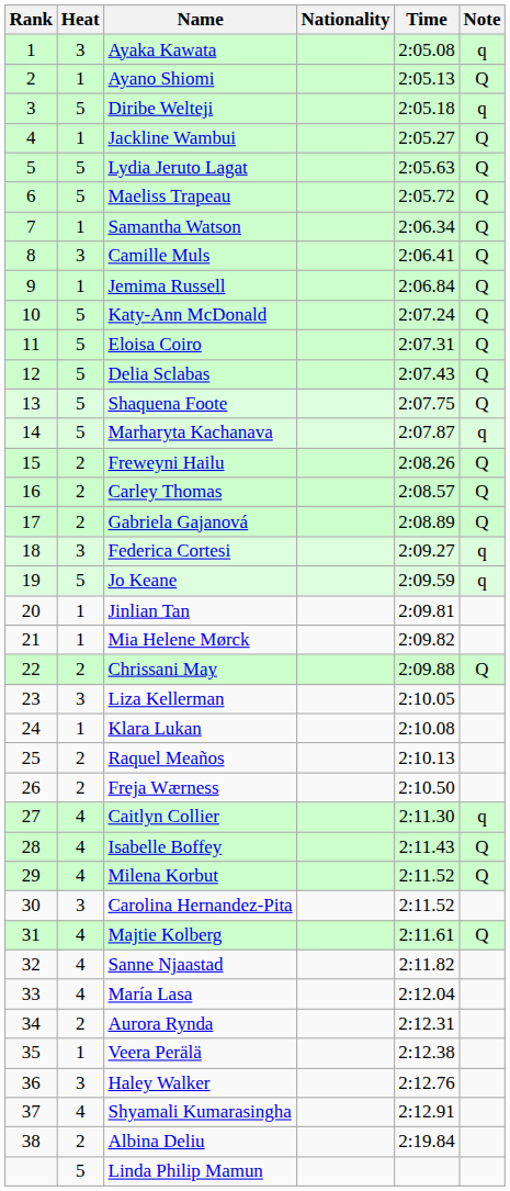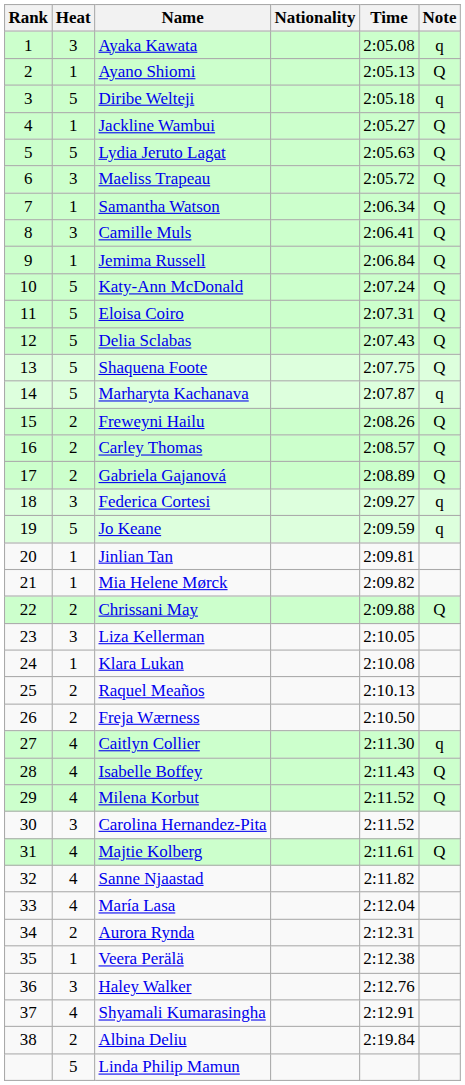 <table class="wikitable sortable" style="text-align:center">
 <tr>
 <th>Rank</th>
 <th>Heat</th>
 <th>Name</th>
 <th>Nationality</th>
 <th>Time</th>
 <th>Note</th>
 </tr>
 <tr bgcolor=ccffcc>
 <td>1</td>
 <td>3</td>
 <td align=left><a href='#'>Ayaka Kawata</a></td>
 <td align=left></td>
 <td>2:05.08</td>
 <td>q</td>
 </tr>
 <tr bgcolor=ccffcc>
 <td>2</td>
 <td>1</td>
 <td align=left><a href='#'>Ayano Shiomi</a></td>
 <td align=left></td>
 <td>2:05.13</td>
 <td>Q</td>
 </tr>
 <tr bgcolor=ccffcc>
 <td>3</td>
 <td>5</td>
 <td align=left><a href='#'>Diribe Welteji</a></td>
 <td align=left></td>
 <td>2:05.18</td>
 <td>q</td>
 </tr>
 <tr bgcolor=ccffcc>
 <td>4</td>
 <td>1</td>
 <td align=left><a href='#'>Jackline Wambui</a></td>
 <td align=left></td>
 <td>2:05.27</td>
 <td>Q</td>
 </tr>
 <tr bgcolor=ccffcc>
 <td>5</td>
 <td>5</td>
 <td align=left><a href='#'>Lydia Jeruto Lagat</a></td>
 <td align=left></td>
 <td>2:05.63</td>
 <td>Q</td>
 </tr>
 <tr bgcolor=ccffcc>
 <td>6</td>
-<td>5</td>
+<td>3</td>
 <td align=left><a href='#'>Maeliss Trapeau</a></td>
 <td align=left></td>
 <td>2:05.72</td>
 <td>Q</td>
 </tr>
 <tr bgcolor=ccffcc>
 <td>7</td>
 <td>1</td>
 <td align=left><a href='#'>Samantha Watson</a></td>
 <td align=left></td>
 <td>2:06.34</td>
 <td>Q</td>
 </tr>
 <tr bgcolor=ccffcc>
 <td>8</td>
 <td>3</td>
 <td align=left><a href='#'>Camille Muls</a></td>
 <td align=left></td>
 <td>2:06.41</td>
 <td>Q</td>
 </tr>
 <tr bgcolor=ccffcc>
 <td>9</td>
 <td>1</td>
 <td align=left><a href='#'>Jemima Russell</a></td>
 <td align=left></td>
 <td>2:06.84</td>
 <td>Q</td>
 </tr>
 <tr bgcolor=ccffcc>
 <td>10</td>
 <td>5</td>
 <td align=left><a href='#'>Katy-Ann McDonald</a></td>
 <td align=left></td>
 <td>2:07.24</td>
 <td>Q</td>
 </tr>
 <tr bgcolor=ccffcc>
 <td>11</td>
 <td>5</td>
 <td align=left><a href='#'>Eloisa Coiro</a></td>
 <td align=left></td>
 <td>2:07.31</td>
 <td>Q</td>
 </tr>
 <tr bgcolor=ccffcc>
 <td>12</td>
 <td>5</td>
 <td align=left><a href='#'>Delia Sclabas</a></td>
 <td align=left></td>
 <td>2:07.43</td>
 <td>Q</td>
 </tr>
 <tr bgcolor=ddffdd>
 <td>13</td>
 <td>5</td>
 <td align=left><a href='#'>Shaquena Foote</a></td>
 <td align=left></td>
 <td>2:07.75</td>
 <td>Q</td>
 </tr>
 <tr bgcolor=ddffdd>
 <td>14</td>
 <td>5</td>
 <td align=left><a href='#'>Marharyta Kachanava</a></td>
 <td align=left></td>
 <td>2:07.87</td>
 <td>q</td>
 </tr>
 <tr bgcolor=ccffcc>
 <td>15</td>
 <td>2</td>
 <td align=left><a href='#'>Freweyni Hailu</a></td>
 <td align=left></td>
 <td>2:08.26</td>
 <td>Q</td>
 </tr>
 <tr bgcolor=ccffcc>
 <td>16</td>
 <td>2</td>
 <td align=left><a href='#'>Carley Thomas</a></td>
 <td align=left></td>
 <td>2:08.57</td>
 <td>Q</td>
 </tr>
 <tr bgcolor=ccffcc>
 <td>17</td>
 <td>2</td>
 <td align=left><a href='#'>Gabriela Gajanová</a></td>
 <td align=left></td>
 <td>2:08.89</td>
 <td>Q</td>
 </tr>
 <tr bgcolor=ddffdd>
 <td>18</td>
 <td>3</td>
 <td align=left><a href='#'>Federica Cortesi</a></td>
 <td align=left></td>
 <td>2:09.27</td>
 <td>q</td>
 </tr>
 <tr bgcolor=ddffdd>
 <td>19</td>
 <td>5</td>
 <td align=left><a href='#'>Jo Keane</a></td>
 <td align=left></td>
 <td>2:09.59</td>
 <td>q</td>
 </tr>
 <tr>
 <td>20</td>
 <td>1</td>
 <td align=left><a href='#'>Jinlian Tan</a></td>
 <td align=left></td>
 <td>2:09.81</td>
 <td></td>
 </tr>
 <tr>
 <td>21</td>
 <td>1</td>
 <td align=left><a href='#'>Mia Helene Mørck</a></td>
 <td align=left></td>
 <td>2:09.82</td>
 <td></td>
 </tr>
 <tr bgcolor=ccffcc>
 <td>22</td>
 <td>2</td>
 <td align=left><a href='#'>Chrissani May</a></td>
 <td align=left></td>
 <td>2:09.88</td>
 <td>Q</td>
 </tr>
 <tr>
 <td>23</td>
 <td>3</td>
 <td align=left><a href='#'>Liza Kellerman</a></td>
 <td align=left></td>
 <td>2:10.05</td>
 <td></td>
 </tr>
 <tr>
 <td>24</td>
 <td>1</td>
 <td align=left><a href='#'>Klara Lukan</a></td>
 <td align=left></td>
 <td>2:10.08</td>
 <td></td>
 </tr>
 <tr>
 <td>25</td>
 <td>2</td>
 <td align=left><a href='#'>Raquel Meaños</a></td>
 <td align=left></td>
 <td>2:10.13</td>
 <td></td>
 </tr>
 <tr>
 <td>26</td>
 <td>2</td>
 <td align=left><a href='#'>Freja Wærness</a></td>
 <td align=left></td>
 <td>2:10.50</td>
 <td></td>
 </tr>
 <tr bgcolor=ccffcc>
 <td>27</td>
 <td>4</td>
 <td align=left><a href='#'>Caitlyn Collier</a></td>
 <td align=left></td>
 <td>2:11.30</td>
 <td>q</td>
 </tr>
 <tr bgcolor=ccffcc>
 <td>28</td>
 <td>4</td>
 <td align=left><a href='#'>Isabelle Boffey</a></td>
 <td align=left></td>
 <td>2:11.43</td>
 <td>Q</td>
 </tr>
 <tr bgcolor=ccffcc>
 <td>29</td>
 <td>4</td>
 <td align=left><a href='#'>Milena Korbut</a></td>
 <td align=left></td>
 <td>2:11.52</td>
 <td>Q</td>
 </tr>
 <tr>
 <td>30</td>
 <td>3</td>
 <td align=left><a href='#'>Carolina Hernandez-Pita</a></td>
 <td align=left></td>
 <td>2:11.52</td>
 <td></td>
 </tr>
 <tr bgcolor=ccffcc>
 <td>31</td>
 <td>4</td>
 <td align=left><a href='#'>Majtie Kolberg</a></td>
 <td align=left></td>
 <td>2:11.61</td>
 <td>Q</td>
 </tr>
 <tr>
 <td>32</td>
 <td>4</td>
 <td align=left><a href='#'>Sanne Njaastad</a></td>
 <td align=left></td>
 <td>2:11.82</td>
 <td></td>
 </tr>
 <tr>
 <td>33</td>
 <td>4</td>
 <td align=left><a href='#'>María Lasa</a></td>
 <td align=left></td>
 <td>2:12.04</td>
 <td></td>
 </tr>
 <tr>
 <td>34</td>
 <td>2</td>
 <td align=left><a href='#'>Aurora Rynda</a></td>
 <td align=left></td>
 <td>2:12.31</td>
 <td></td>
 </tr>
 <tr>
 <td>35</td>
 <td>1</td>
 <td align=left><a href='#'>Veera Perälä</a></td>
 <td align=left></td>
 <td>2:12.38</td>
 <td></td>
 </tr>
 <tr>
 <td>36</td>
 <td>3</td>
 <td align=left><a href='#'>Haley Walker</a></td>
 <td align=left></td>
 <td>2:12.76</td>
 <td></td>
 </tr>
 <tr>
 <td>37</td>
 <td>4</td>
 <td align=left><a href='#'>Shyamali Kumarasingha</a></td>
 <td align=left></td>
 <td>2:12.91</td>
 <td></td>
 </tr>
 <tr>
 <td>38</td>
 <td>2</td>
 <td align=left><a href='#'>Albina Deliu</a></td>
 <td align=left></td>
 <td>2:19.84</td>
 <td></td>
 </tr>
 <tr>
 <td></td>
 <td>5</td>
 <td align=left><a href='#'>Linda Philip Mamun</a></td>
 <td align=left></td>
 <td></td>
 <td></td>
 </tr>
 </table>
